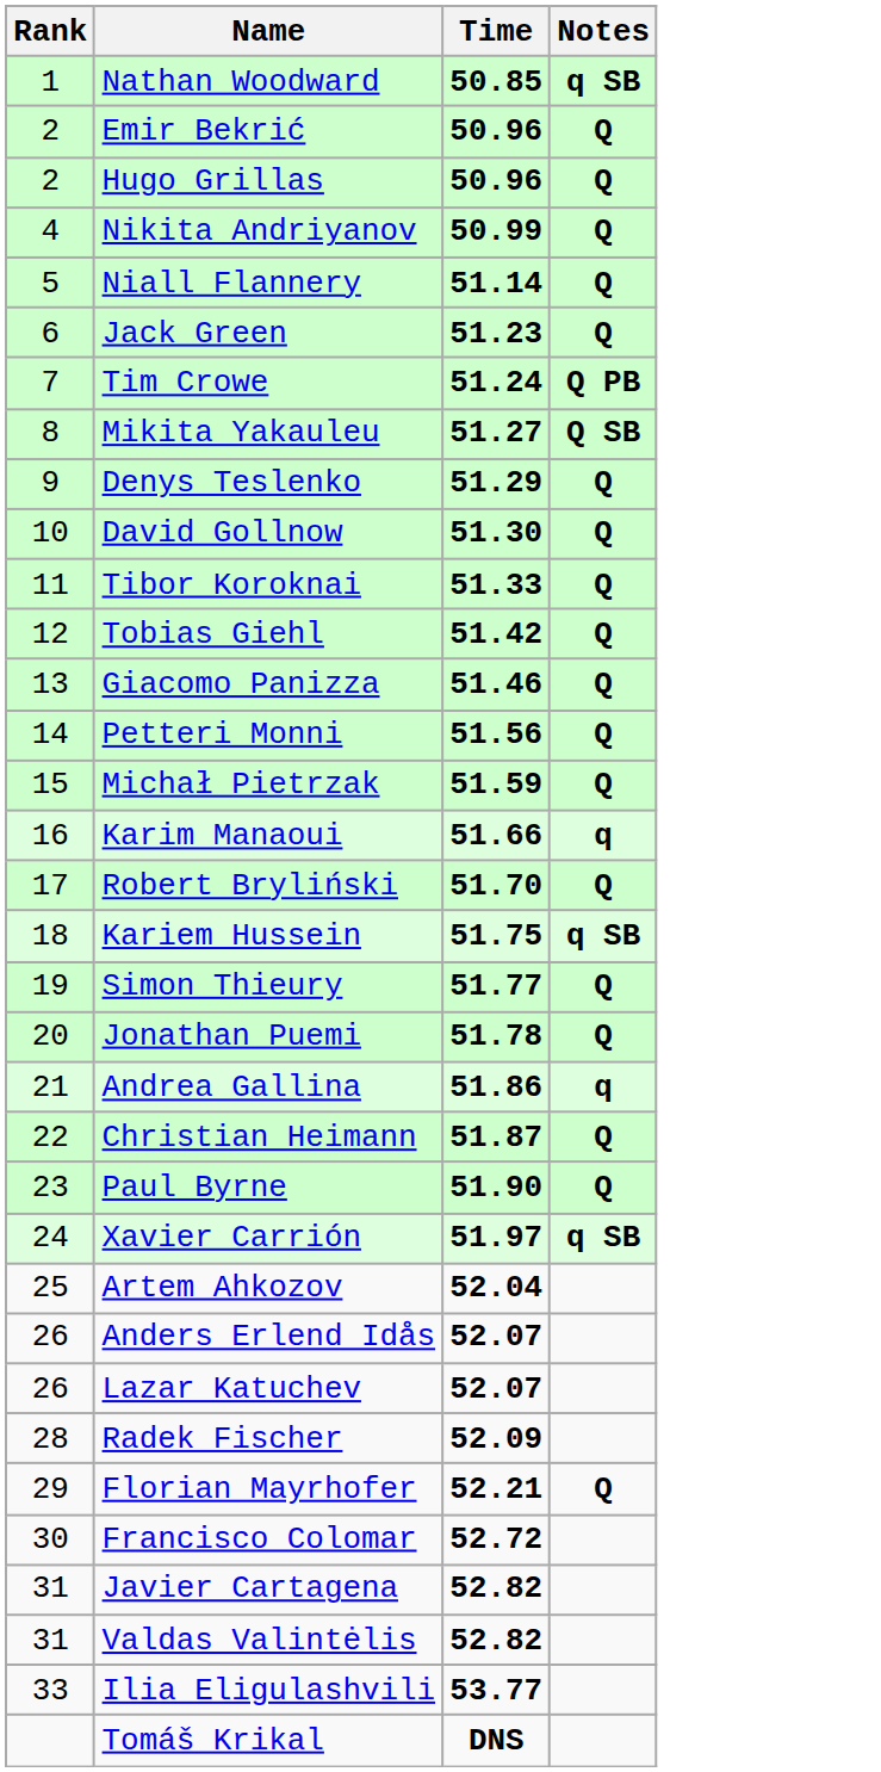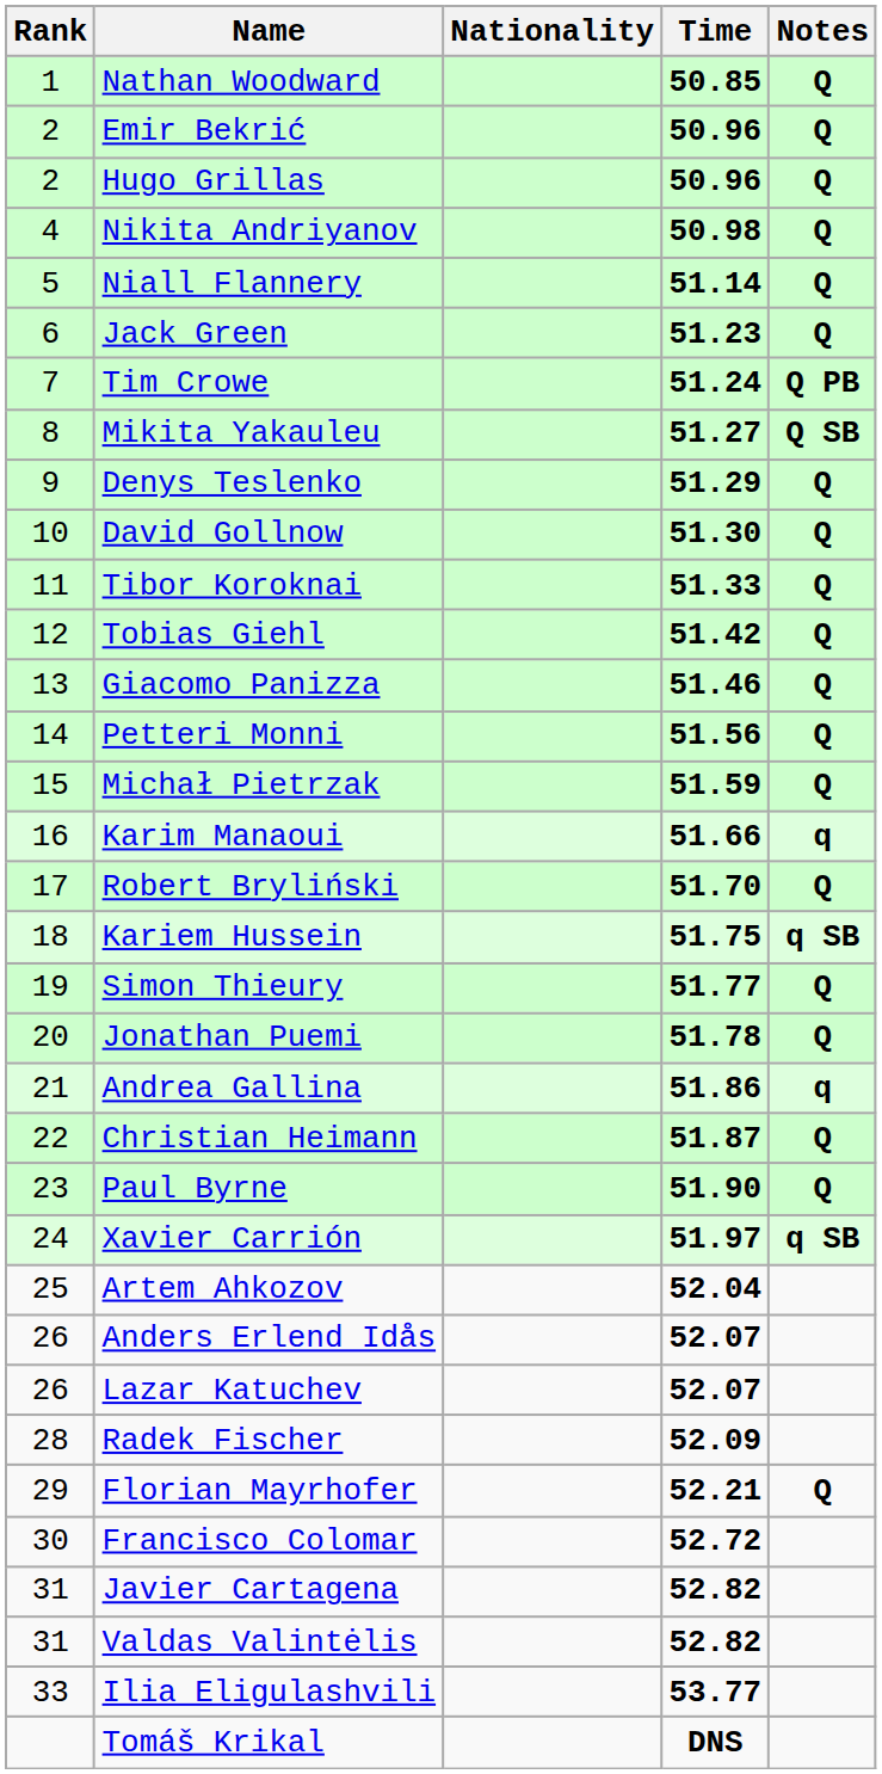 <table class="wikitable sortable" style="text-align:center">
 <tr>
 <th>Rank</th>
 <th>Name</th>
+<th>Nationality</th>
 <th>Time</th>
 <th>Notes</th>
 </tr>
 <tr bgcolor=ccffcc>
 <td>1</td>
 <td align=left><a href='#'>Nathan Woodward</a></td>
+<td align=left></td>
 <td><strong>50.85</strong></td>
-<td><strong>q SB</strong></td>
+<td><strong>Q</strong></td>
 </tr>
 <tr bgcolor=ccffcc>
 <td>2</td>
 <td align=left><a href='#'>Emir Bekrić</a></td>
+<td align=left></td>
 <td><strong>50.96</strong></td>
 <td><strong>Q</strong></td>
 </tr>
 <tr bgcolor=ccffcc>
 <td>2</td>
 <td align=left><a href='#'>Hugo Grillas</a></td>
+<td align=left></td>
 <td><strong>50.96</strong></td>
 <td><strong>Q</strong></td>
 </tr>
 <tr bgcolor=ccffcc>
 <td>4</td>
 <td align=left><a href='#'>Nikita Andriyanov</a></td>
-<td><strong>50.99</strong></td>
+<td align=left></td>
+<td><strong>50.98</strong></td>
 <td><strong>Q</strong></td>
 </tr>
 <tr bgcolor=ccffcc>
 <td>5</td>
 <td align=left><a href='#'>Niall Flannery</a></td>
+<td align=left></td>
 <td><strong>51.14</strong></td>
 <td><strong>Q</strong></td>
 </tr>
 <tr bgcolor=ccffcc>
 <td>6</td>
 <td align=left><a href='#'>Jack Green</a></td>
+<td align=left></td>
 <td><strong>51.23</strong></td>
 <td><strong>Q</strong></td>
 </tr>
 <tr bgcolor=ccffcc>
 <td>7</td>
 <td align=left><a href='#'>Tim Crowe</a></td>
+<td align=left></td>
 <td><strong>51.24</strong></td>
 <td><strong>Q PB</strong></td>
 </tr>
 <tr bgcolor=ccffcc>
 <td>8</td>
 <td align=left><a href='#'>Mikita Yakauleu</a></td>
+<td align=left></td>
 <td><strong>51.27</strong></td>
 <td><strong>Q SB</strong></td>
 </tr>
 <tr bgcolor=ccffcc>
 <td>9</td>
 <td align=left><a href='#'>Denys Teslenko</a></td>
+<td align=left></td>
 <td><strong>51.29</strong></td>
 <td><strong>Q</strong></td>
 </tr>
 <tr bgcolor=ccffcc>
 <td>10</td>
 <td align=left><a href='#'>David Gollnow</a></td>
+<td align=left></td>
 <td><strong>51.30</strong></td>
 <td><strong>Q</strong></td>
 </tr>
 <tr bgcolor=ccffcc>
 <td>11</td>
 <td align=left><a href='#'>Tibor Koroknai</a></td>
+<td align=left></td>
 <td><strong>51.33</strong></td>
 <td><strong>Q</strong></td>
 </tr>
 <tr bgcolor=ccffcc>
 <td>12</td>
 <td align=left><a href='#'>Tobias Giehl</a></td>
+<td align=left></td>
 <td><strong>51.42</strong></td>
 <td><strong>Q</strong></td>
 </tr>
 <tr bgcolor=ccffcc>
 <td>13</td>
 <td align=left><a href='#'>Giacomo Panizza</a></td>
+<td align=left></td>
 <td><strong>51.46</strong></td>
 <td><strong>Q</strong></td>
 </tr>
 <tr bgcolor=ccffcc>
 <td>14</td>
 <td align=left><a href='#'>Petteri Monni</a></td>
+<td align=left></td>
 <td><strong>51.56</strong></td>
 <td><strong>Q</strong></td>
 </tr>
 <tr bgcolor=ccffcc>
 <td>15</td>
 <td align=left><a href='#'>Michał Pietrzak</a></td>
+<td align=left></td>
 <td><strong>51.59</strong></td>
 <td><strong>Q</strong></td>
 </tr>
 <tr bgcolor=ddffdd>
 <td>16</td>
 <td align=left><a href='#'>Karim Manaoui</a></td>
+<td align=left></td>
 <td><strong>51.66</strong></td>
 <td><strong>q</strong></td>
 </tr>
 <tr bgcolor=ccffcc>
 <td>17</td>
 <td align=left><a href='#'>Robert Bryliński</a></td>
+<td align=left></td>
 <td><strong>51.70</strong></td>
 <td><strong>Q</strong></td>
 </tr>
 <tr bgcolor=ddffdd>
 <td>18</td>
 <td align=left><a href='#'>Kariem Hussein</a></td>
+<td align=left></td>
 <td><strong>51.75</strong></td>
 <td><strong>q SB</strong></td>
 </tr>
 <tr bgcolor=ccffcc>
 <td>19</td>
 <td align=left><a href='#'>Simon Thieury</a></td>
+<td align=left></td>
 <td><strong>51.77</strong></td>
 <td><strong>Q</strong></td>
 </tr>
 <tr bgcolor=ccffcc>
 <td>20</td>
 <td align=left><a href='#'>Jonathan Puemi</a></td>
+<td align=left></td>
 <td><strong>51.78</strong></td>
 <td><strong>Q</strong></td>
 </tr>
 <tr bgcolor=ddffdd>
 <td>21</td>
 <td align=left><a href='#'>Andrea Gallina</a></td>
+<td align=left></td>
 <td><strong>51.86</strong></td>
 <td><strong>q</strong></td>
 </tr>
 <tr bgcolor=ccffcc>
 <td>22</td>
 <td align=left><a href='#'>Christian Heimann</a></td>
+<td align=left></td>
 <td><strong>51.87</strong></td>
 <td><strong>Q</strong></td>
 </tr>
 <tr bgcolor=ccffcc>
 <td>23</td>
 <td align=left><a href='#'>Paul Byrne</a></td>
+<td align=left></td>
 <td><strong>51.90</strong></td>
 <td><strong>Q</strong></td>
 </tr>
 <tr bgcolor=ddffdd>
 <td>24</td>
 <td align=left><a href='#'>Xavier Carrión</a></td>
+<td align=left></td>
 <td><strong>51.97</strong></td>
 <td><strong>q SB</strong></td>
 </tr>
 <tr>
 <td>25</td>
 <td align=left><a href='#'>Artem Ahkozov</a></td>
+<td align=left></td>
 <td><strong>52.04</strong></td>
 <td></td>
 </tr>
 <tr>
 <td>26</td>
 <td align=left><a href='#'>Anders Erlend Idås</a></td>
+<td align=left></td>
 <td><strong>52.07</strong></td>
 <td></td>
 </tr>
 <tr>
 <td>26</td>
 <td align=left><a href='#'>Lazar Katuchev</a></td>
+<td align=left></td>
 <td><strong>52.07</strong></td>
 <td></td>
 </tr>
 <tr>
 <td>28</td>
 <td align=left><a href='#'>Radek Fischer</a></td>
+<td align=left></td>
 <td><strong>52.09</strong></td>
 <td></td>
 </tr>
 <tr>
 <td>29</td>
 <td align=left><a href='#'>Florian Mayrhofer</a></td>
+<td align=left></td>
 <td><strong>52.21</strong></td>
 <td><strong>Q</strong></td>
 </tr>
 <tr>
 <td>30</td>
 <td align=left><a href='#'>Francisco Colomar</a></td>
+<td align=left></td>
 <td><strong>52.72</strong></td>
 <td></td>
 </tr>
 <tr>
 <td>31</td>
 <td align=left><a href='#'>Javier Cartagena</a></td>
+<td align=left></td>
 <td><strong>52.82</strong></td>
 <td></td>
 </tr>
 <tr>
 <td>31</td>
 <td align=left><a href='#'>Valdas Valintėlis</a></td>
+<td align=left></td>
 <td><strong>52.82</strong></td>
 <td></td>
 </tr>
 <tr>
 <td>33</td>
 <td align=left><a href='#'>Ilia Eligulashvili</a></td>
+<td align=left></td>
 <td><strong>53.77</strong></td>
 <td></td>
 </tr>
 <tr>
 <td></td>
 <td align=left><a href='#'>Tomáš Krikal</a></td>
+<td align=left></td>
 <td><strong>DNS</strong></td>
 <td></td>
 </tr>
 </table>
